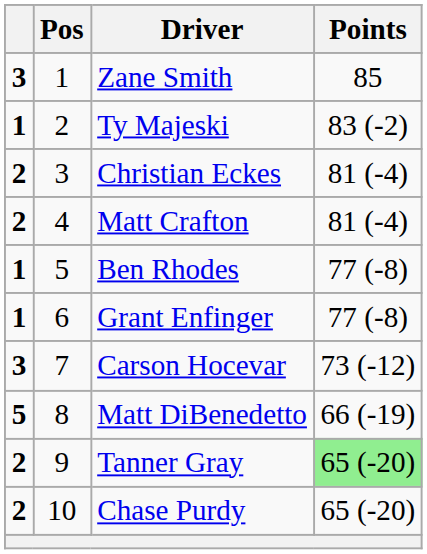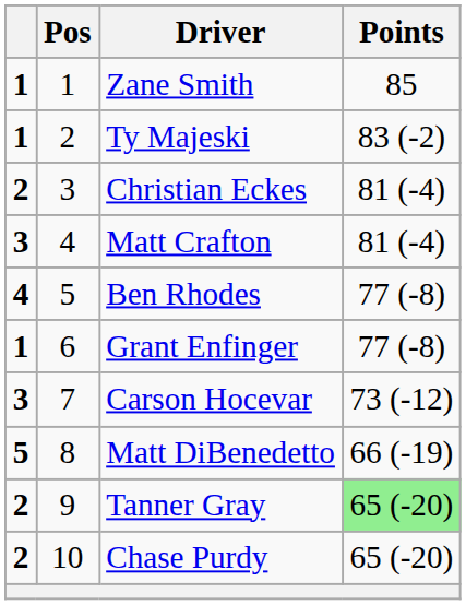 <table class="wikitable" style="font-size: 95%;">
 <tr>
 <th></th>
 <th>Pos</th>
 <th>Driver</th>
 <th>Points</th>
 </tr>
 <tr>
-<td align="left"> <strong>3</strong></td>
+<td align="left"> <strong>1</strong></td>
 <td style="text-align:center;">1</td>
 <td><a href='#'>Zane Smith</a></td>
 <td style="text-align:center;">85</td>
 </tr>
 <tr>
 <td align="left"> <strong>1</strong></td>
 <td style="text-align:center;">2</td>
 <td><a href='#'>Ty Majeski</a></td>
 <td style="text-align:center;">83 (-2)</td>
 </tr>
 <tr>
 <td align="left"> <strong>2</strong></td>
 <td style="text-align:center;">3</td>
 <td><a href='#'>Christian Eckes</a></td>
 <td style="text-align:center;">81 (-4)</td>
 </tr>
 <tr>
-<td align="left"> <strong>2</strong></td>
+<td align="left"> <strong>3</strong></td>
 <td style="text-align:center;">4</td>
 <td><a href='#'>Matt Crafton</a></td>
 <td style="text-align:center;">81 (-4)</td>
 </tr>
 <tr>
-<td align="left"> <strong>1</strong></td>
+<td align="left"> <strong>4</strong></td>
 <td style="text-align:center;">5</td>
 <td><a href='#'>Ben Rhodes</a></td>
 <td style="text-align:center;">77 (-8)</td>
 </tr>
 <tr>
 <td align="left"> <strong>1</strong></td>
 <td style="text-align:center;">6</td>
 <td><a href='#'>Grant Enfinger</a></td>
 <td style="text-align:center;">77 (-8)</td>
 </tr>
 <tr>
 <td align="left"> <strong>3</strong></td>
 <td style="text-align:center;">7</td>
 <td><a href='#'>Carson Hocevar</a></td>
 <td style="text-align:center;">73 (-12)</td>
 </tr>
 <tr>
 <td align="left"> <strong>5</strong></td>
 <td style="text-align:center;">8</td>
 <td><a href='#'>Matt DiBenedetto</a></td>
 <td style="text-align:center;">66 (-19)</td>
 </tr>
 <tr>
 <td align="left"> <strong>2</strong></td>
 <td style="text-align:center;">9</td>
 <td><a href='#'>Tanner Gray</a></td>
 <td style="background: lightgreen; text-align:center;">65 (-20)</td>
 </tr>
 <tr>
 <td align="left"> <strong>2</strong></td>
 <td style="text-align:center;">10</td>
 <td><a href='#'>Chase Purdy</a></td>
 <td style="text-align:center;">65 (-20)</td>
 </tr>
 <tr class="sortbottom">
 <th colspan="9"></th>
 </tr>
 </table>
